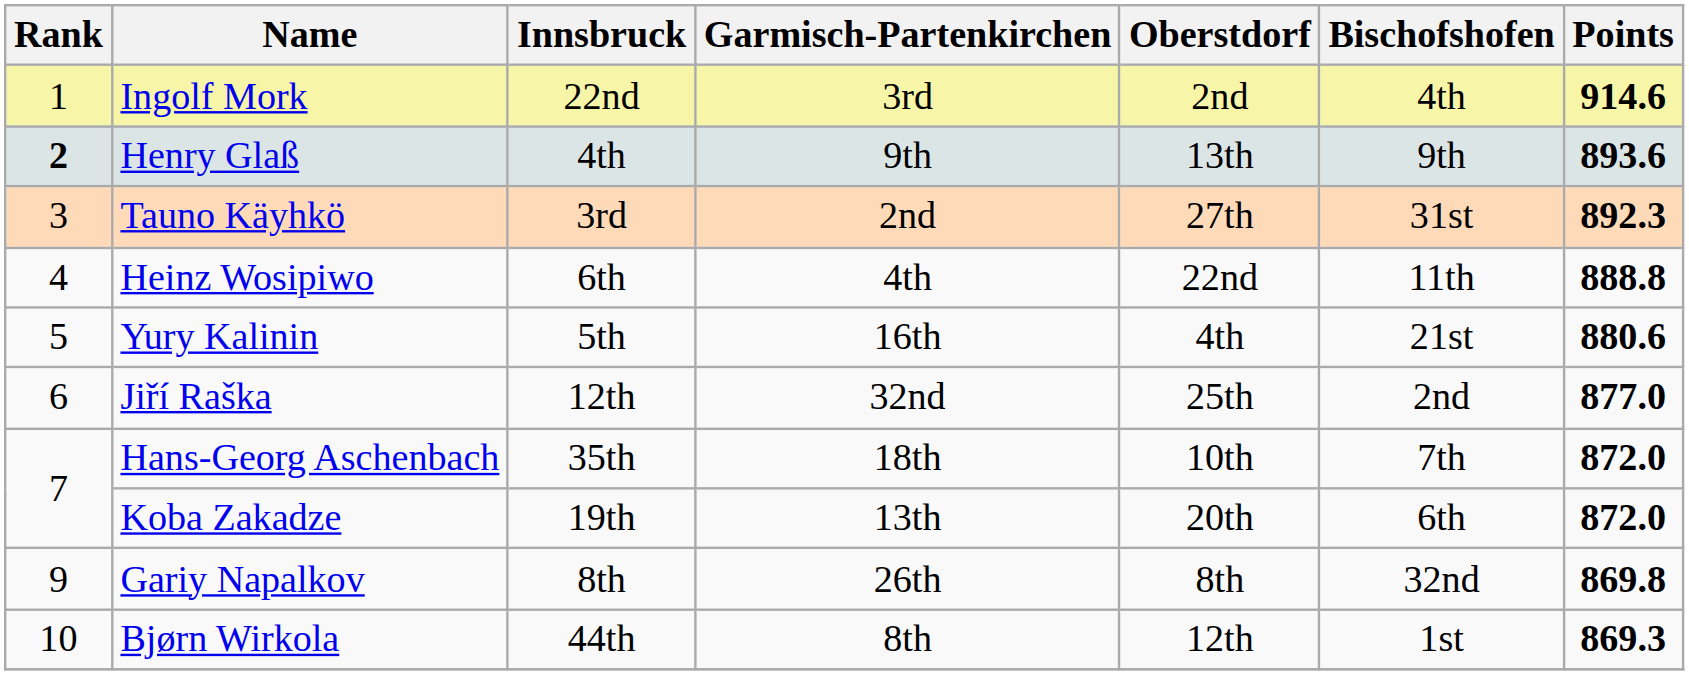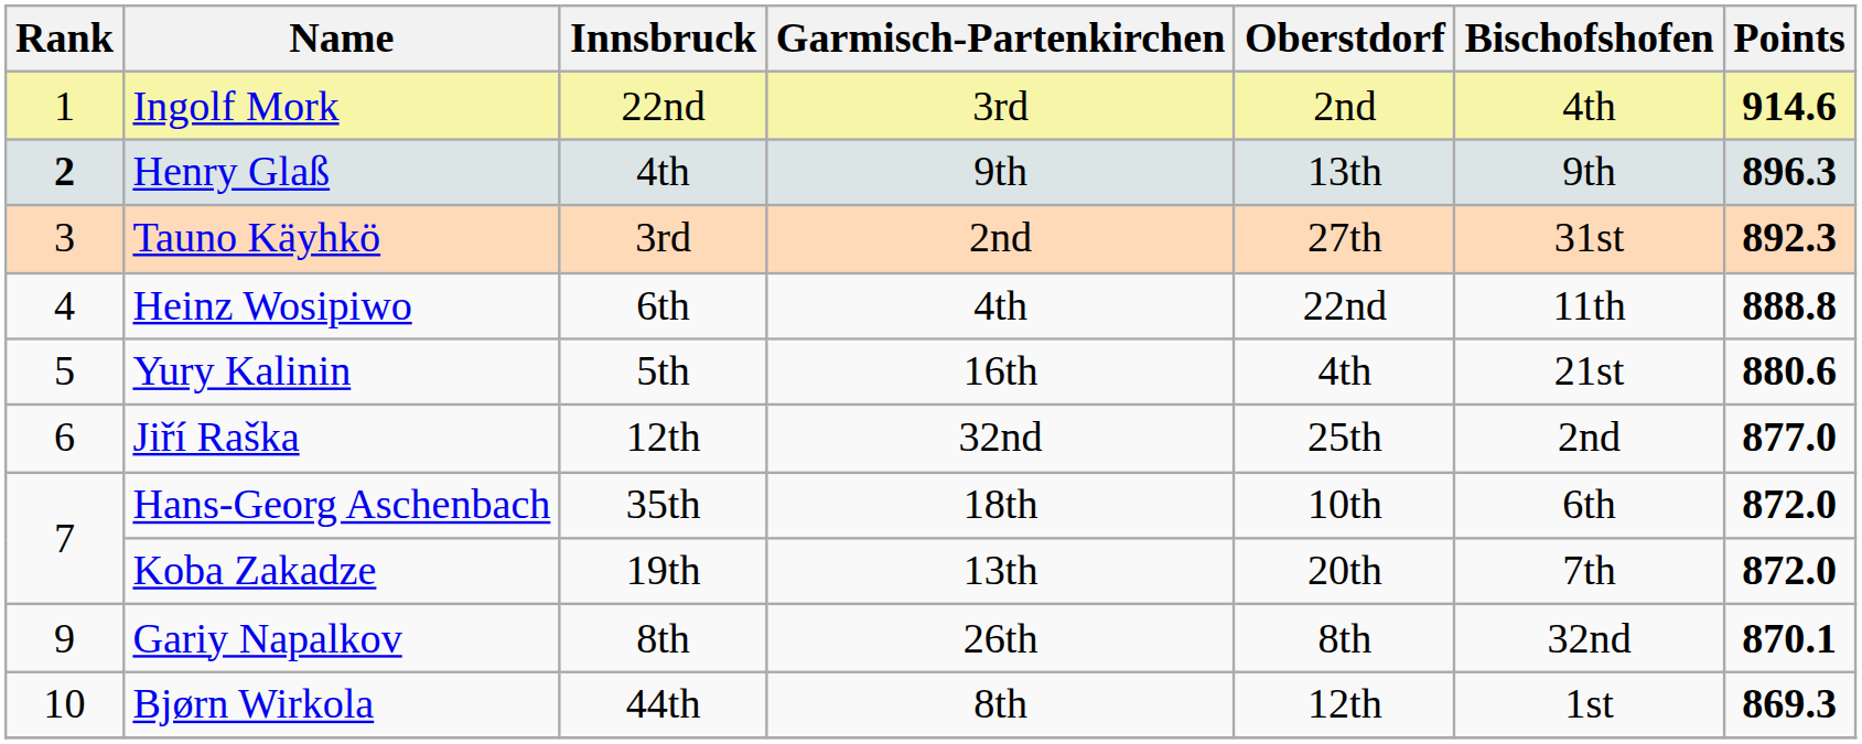 <table class="wikitable sortable">
 <tr>
 <th align=Center>Rank</th>
 <th>Name</th>
 <th>Innsbruck</th>
 <th>Garmisch-Partenkirchen</th>
 <th>Oberstdorf</th>
 <th>Bischofshofen</th>
 <th>Points</th>
 </tr>
 <tr style="background:#F7F6A8">
 <td align=center>1</td>
 <td> <a href='#'>Ingolf Mork</a></td>
 <td align=center>22nd</td>
 <td align=center>3rd</td>
 <td align=center>2nd</td>
 <td align=center>4th</td>
 <td align=center><strong>914.6</strong></td>
 </tr>
 <tr style="background: #DCE5E5;">
 <td align=center><strong>2</strong></td>
 <td> <a href='#'>Henry Glaß</a></td>
 <td align=center>4th</td>
 <td align=center>9th</td>
 <td align=center>13th</td>
 <td align=center>9th</td>
-<td align=center><strong>893.6</strong></td>
+<td align=center><strong>896.3</strong></td>
 </tr>
 <tr style="background: #FFDAB9;">
 <td align=center>3</td>
 <td> <a href='#'>Tauno Käyhkö</a></td>
 <td align=center>3rd</td>
 <td align=center>2nd</td>
 <td align=center>27th</td>
 <td align=center>31st</td>
 <td align=center><strong>892.3</strong></td>
 </tr>
 <tr>
 <td align=center>4</td>
 <td> <a href='#'>Heinz Wosipiwo</a></td>
 <td align=center>6th</td>
 <td align=center>4th</td>
 <td align=center>22nd</td>
 <td align=center>11th</td>
 <td align=center><strong>888.8</strong></td>
 </tr>
 <tr>
 <td align=center>5</td>
 <td> <a href='#'>Yury Kalinin</a></td>
 <td align=center>5th</td>
 <td align=center>16th</td>
 <td align=center>4th</td>
 <td align=center>21st</td>
 <td align=center><strong>880.6</strong></td>
 </tr>
 <tr>
 <td align=center>6</td>
 <td> <a href='#'>Jiří Raška</a></td>
 <td align=center>12th</td>
 <td align=center>32nd</td>
 <td align=center>25th</td>
 <td align=center>2nd</td>
 <td align=center><strong>877.0</strong></td>
 </tr>
 <tr>
 <td rowspan=2 align=center>7</td>
 <td> <a href='#'>Hans-Georg Aschenbach</a></td>
 <td align=center>35th</td>
 <td align=center>18th</td>
 <td align=center>10th</td>
-<td align=center>7th</td>
+<td align=center>6th</td>
 <td align=center><strong>872.0</strong></td>
 </tr>
 <tr>
 <td> <a href='#'>Koba Zakadze</a></td>
 <td align=center>19th</td>
 <td align=center>13th</td>
 <td align=center>20th</td>
-<td align=center>6th</td>
+<td align=center>7th</td>
 <td align=center><strong>872.0</strong></td>
 </tr>
 <tr>
 <td align=center>9</td>
 <td> <a href='#'>Gariy Napalkov</a></td>
 <td align=center>8th</td>
 <td align=center>26th</td>
 <td align=center>8th</td>
 <td align=center>32nd</td>
-<td align=center><strong>869.8</strong></td>
+<td align=center><strong>870.1</strong></td>
 </tr>
 <tr>
 <td align=center>10</td>
 <td> <a href='#'>Bjørn Wirkola</a></td>
 <td align=center>44th</td>
 <td align=center>8th</td>
 <td align=center>12th</td>
 <td align=center>1st</td>
 <td align=center><strong>869.3</strong></td>
 </tr>
 <tr>
 </tr>
 </table>
